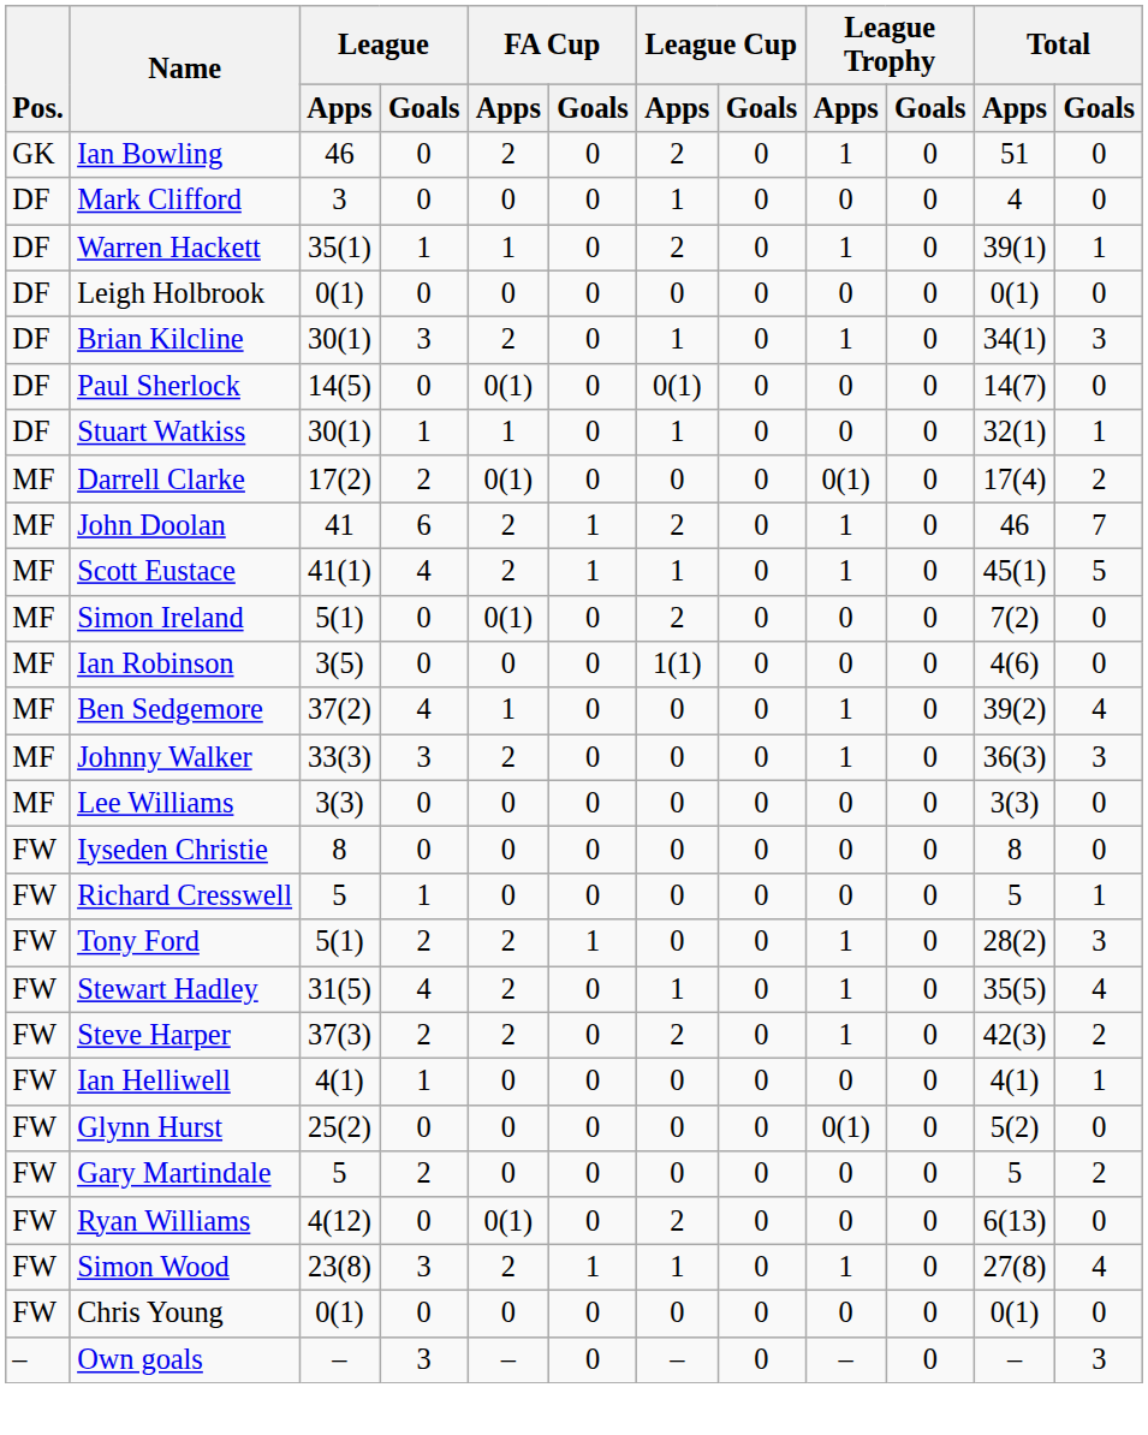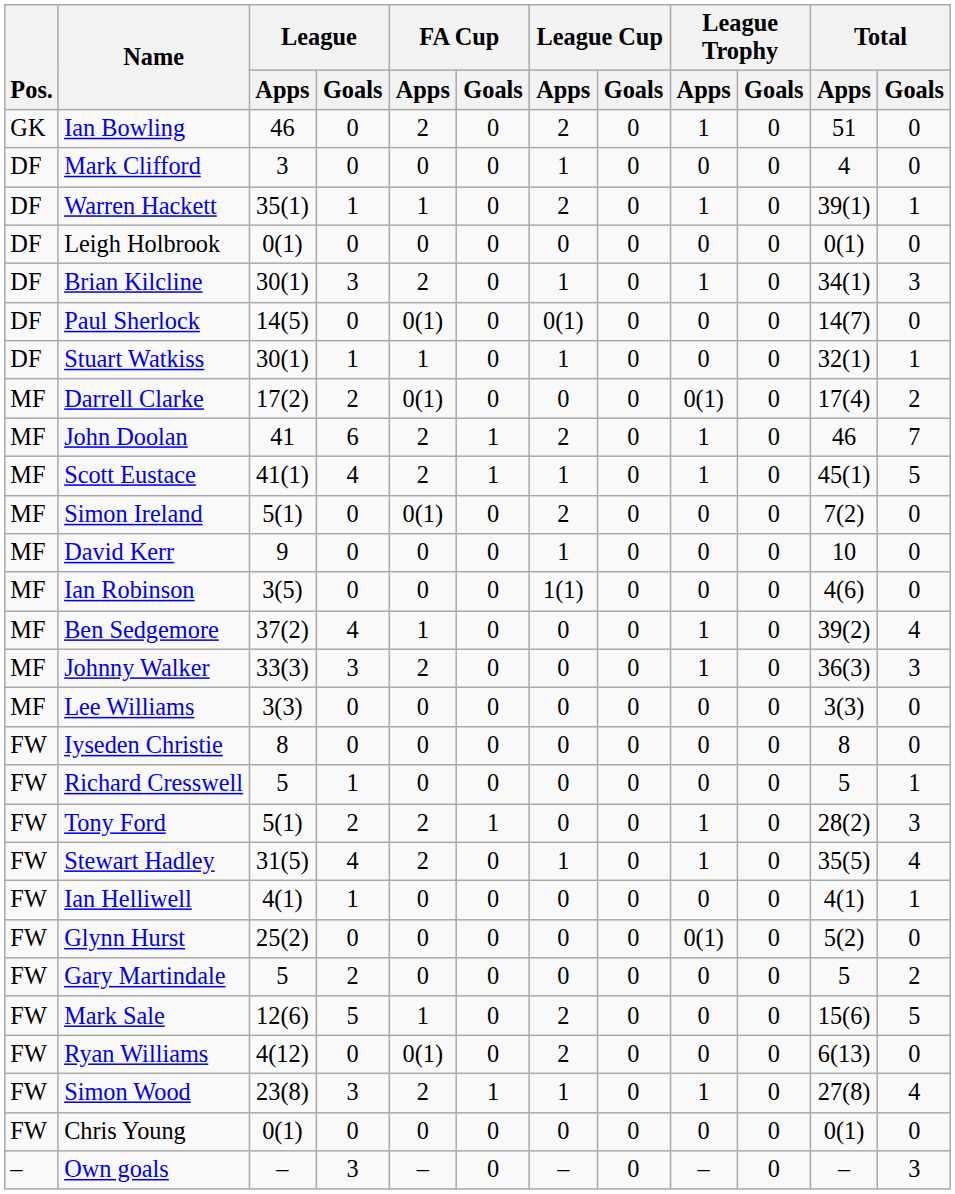 <table class="wikitable" style="text-align:center">
 <tr>
 <th rowspan="2" valign="bottom">Pos.</th>
 <th rowspan="2">Name</th>
 <th colspan="2" width="85">League</th>
 <th colspan="2" width="85">FA Cup</th>
 <th colspan="2" width="85">League Cup</th>
 <th colspan="2" width="85">League Trophy</th>
 <th colspan="2" width="85">Total</th>
 </tr>
 <tr>
 <th>Apps</th>
 <th>Goals</th>
 <th>Apps</th>
 <th>Goals</th>
 <th>Apps</th>
 <th>Goals</th>
 <th>Apps</th>
 <th>Goals</th>
 <th>Apps</th>
 <th>Goals</th>
 </tr>
 <tr>
 <td align="left">GK</td>
 <td align="left"> <a href='#'>Ian Bowling</a></td>
 <td>46</td>
 <td>0</td>
 <td>2</td>
 <td>0</td>
 <td>2</td>
 <td>0</td>
 <td>1</td>
 <td>0</td>
 <td>51</td>
 <td>0</td>
 </tr>
 <tr>
 <td align="left">DF</td>
 <td align="left"> <a href='#'>Mark Clifford</a></td>
 <td>3</td>
 <td>0</td>
 <td>0</td>
 <td>0</td>
 <td>1</td>
 <td>0</td>
 <td>0</td>
 <td>0</td>
 <td>4</td>
 <td>0</td>
 </tr>
 <tr>
 <td align="left">DF</td>
 <td align="left"> <a href='#'>Warren Hackett</a></td>
 <td>35(1)</td>
 <td>1</td>
 <td>1</td>
 <td>0</td>
 <td>2</td>
 <td>0</td>
 <td>1</td>
 <td>0</td>
 <td>39(1)</td>
 <td>1</td>
 </tr>
 <tr>
 <td align="left">DF</td>
 <td align="left"> Leigh Holbrook</td>
 <td>0(1)</td>
 <td>0</td>
 <td>0</td>
 <td>0</td>
 <td>0</td>
 <td>0</td>
 <td>0</td>
 <td>0</td>
 <td>0(1)</td>
 <td>0</td>
 </tr>
 <tr>
 <td align="left">DF</td>
 <td align="left"> <a href='#'>Brian Kilcline</a></td>
 <td>30(1)</td>
 <td>3</td>
 <td>2</td>
 <td>0</td>
 <td>1</td>
 <td>0</td>
 <td>1</td>
 <td>0</td>
 <td>34(1)</td>
 <td>3</td>
 </tr>
 <tr>
 <td align="left">DF</td>
 <td align="left"> <a href='#'>Paul Sherlock</a></td>
 <td>14(5)</td>
 <td>0</td>
 <td>0(1)</td>
 <td>0</td>
 <td>0(1)</td>
 <td>0</td>
 <td>0</td>
 <td>0</td>
 <td>14(7)</td>
 <td>0</td>
 </tr>
 <tr>
 <td align="left">DF</td>
 <td align="left"> <a href='#'>Stuart Watkiss</a></td>
 <td>30(1)</td>
 <td>1</td>
 <td>1</td>
 <td>0</td>
 <td>1</td>
 <td>0</td>
 <td>0</td>
 <td>0</td>
 <td>32(1)</td>
 <td>1</td>
 </tr>
 <tr>
 <td align="left">MF</td>
 <td align="left"> <a href='#'>Darrell Clarke</a></td>
 <td>17(2)</td>
 <td>2</td>
 <td>0(1)</td>
 <td>0</td>
 <td>0</td>
 <td>0</td>
 <td>0(1)</td>
 <td>0</td>
 <td>17(4)</td>
 <td>2</td>
 </tr>
 <tr>
 <td align="left">MF</td>
 <td align="left"> <a href='#'>John Doolan</a></td>
 <td>41</td>
 <td>6</td>
 <td>2</td>
 <td>1</td>
 <td>2</td>
 <td>0</td>
 <td>1</td>
 <td>0</td>
 <td>46</td>
 <td>7</td>
 </tr>
 <tr>
 <td align="left">MF</td>
 <td align="left"> <a href='#'>Scott Eustace</a></td>
 <td>41(1)</td>
 <td>4</td>
 <td>2</td>
 <td>1</td>
 <td>1</td>
 <td>0</td>
 <td>1</td>
 <td>0</td>
 <td>45(1)</td>
 <td>5</td>
 </tr>
 <tr>
 <td align="left">MF</td>
 <td align="left"> <a href='#'>Simon Ireland</a></td>
 <td>5(1)</td>
 <td>0</td>
 <td>0(1)</td>
 <td>0</td>
 <td>2</td>
 <td>0</td>
 <td>0</td>
 <td>0</td>
 <td>7(2)</td>
 <td>0</td>
 </tr>
 <tr>
 <td align="left">MF</td>
+<td align="left"> <a href='#'>David Kerr</a></td>
+<td>9</td>
+<td>0</td>
+<td>0</td>
+<td>0</td>
+<td>1</td>
+<td>0</td>
+<td>0</td>
+<td>0</td>
+<td>10</td>
+<td>0</td>
+</tr>
+<tr>
+<td align="left">MF</td>
 <td align="left"> <a href='#'>Ian Robinson</a></td>
 <td>3(5)</td>
 <td>0</td>
 <td>0</td>
 <td>0</td>
 <td>1(1)</td>
 <td>0</td>
 <td>0</td>
 <td>0</td>
 <td>4(6)</td>
 <td>0</td>
 </tr>
 <tr>
 <td align="left">MF</td>
 <td align="left"> <a href='#'>Ben Sedgemore</a></td>
 <td>37(2)</td>
 <td>4</td>
 <td>1</td>
 <td>0</td>
 <td>0</td>
 <td>0</td>
 <td>1</td>
 <td>0</td>
 <td>39(2)</td>
 <td>4</td>
 </tr>
 <tr>
 <td align="left">MF</td>
 <td align="left"> <a href='#'>Johnny Walker</a></td>
 <td>33(3)</td>
 <td>3</td>
 <td>2</td>
 <td>0</td>
 <td>0</td>
 <td>0</td>
 <td>1</td>
 <td>0</td>
 <td>36(3)</td>
 <td>3</td>
 </tr>
 <tr>
 <td align="left">MF</td>
 <td align="left"> <a href='#'>Lee Williams</a></td>
 <td>3(3)</td>
 <td>0</td>
 <td>0</td>
 <td>0</td>
 <td>0</td>
 <td>0</td>
 <td>0</td>
 <td>0</td>
 <td>3(3)</td>
 <td>0</td>
 </tr>
 <tr>
 <td align="left">FW</td>
 <td align="left"> <a href='#'>Iyseden Christie</a></td>
 <td>8</td>
 <td>0</td>
 <td>0</td>
 <td>0</td>
 <td>0</td>
 <td>0</td>
 <td>0</td>
 <td>0</td>
 <td>8</td>
 <td>0</td>
 </tr>
 <tr>
 <td align="left">FW</td>
 <td align="left"> <a href='#'>Richard Cresswell</a></td>
 <td>5</td>
 <td>1</td>
 <td>0</td>
 <td>0</td>
 <td>0</td>
 <td>0</td>
 <td>0</td>
 <td>0</td>
 <td>5</td>
 <td>1</td>
 </tr>
 <tr>
 <td align="left">FW</td>
 <td align="left"> <a href='#'>Tony Ford</a></td>
 <td>5(1)</td>
 <td>2</td>
 <td>2</td>
 <td>1</td>
 <td>0</td>
 <td>0</td>
 <td>1</td>
 <td>0</td>
 <td>28(2)</td>
 <td>3</td>
 </tr>
 <tr>
 <td align="left">FW</td>
 <td align="left"> <a href='#'>Stewart Hadley</a></td>
 <td>31(5)</td>
 <td>4</td>
 <td>2</td>
 <td>0</td>
 <td>1</td>
 <td>0</td>
 <td>1</td>
 <td>0</td>
 <td>35(5)</td>
 <td>4</td>
 </tr>
 <tr>
 <td align="left">FW</td>
-<td align="left"> <a href='#'>Steve Harper</a></td>
-<td>37(3)</td>
-<td>2</td>
-<td>2</td>
-<td>0</td>
-<td>2</td>
-<td>0</td>
-<td>1</td>
-<td>0</td>
-<td>42(3)</td>
-<td>2</td>
-</tr>
-<tr>
-<td align="left">FW</td>
 <td align="left"> <a href='#'>Ian Helliwell</a></td>
 <td>4(1)</td>
 <td>1</td>
 <td>0</td>
 <td>0</td>
 <td>0</td>
 <td>0</td>
 <td>0</td>
 <td>0</td>
 <td>4(1)</td>
 <td>1</td>
 </tr>
 <tr>
 <td align="left">FW</td>
 <td align="left"> <a href='#'>Glynn Hurst</a></td>
 <td>25(2)</td>
 <td>0</td>
 <td>0</td>
 <td>0</td>
 <td>0</td>
 <td>0</td>
 <td>0(1)</td>
 <td>0</td>
 <td>5(2)</td>
 <td>0</td>
 </tr>
 <tr>
 <td align="left">FW</td>
 <td align="left"> <a href='#'>Gary Martindale</a></td>
 <td>5</td>
 <td>2</td>
 <td>0</td>
 <td>0</td>
 <td>0</td>
 <td>0</td>
 <td>0</td>
 <td>0</td>
 <td>5</td>
 <td>2</td>
+</tr>
+<tr>
+<td align="left">FW</td>
+<td align="left"> <a href='#'>Mark Sale</a></td>
+<td>12(6)</td>
+<td>5</td>
+<td>1</td>
+<td>0</td>
+<td>2</td>
+<td>0</td>
+<td>0</td>
+<td>0</td>
+<td>15(6)</td>
+<td>5</td>
 </tr>
 <tr>
 <td align="left">FW</td>
 <td align="left"> <a href='#'>Ryan Williams</a></td>
 <td>4(12)</td>
 <td>0</td>
 <td>0(1)</td>
 <td>0</td>
 <td>2</td>
 <td>0</td>
 <td>0</td>
 <td>0</td>
 <td>6(13)</td>
 <td>0</td>
 </tr>
 <tr>
 <td align="left">FW</td>
 <td align="left"> <a href='#'>Simon Wood</a></td>
 <td>23(8)</td>
 <td>3</td>
 <td>2</td>
 <td>1</td>
 <td>1</td>
 <td>0</td>
 <td>1</td>
 <td>0</td>
 <td>27(8)</td>
 <td>4</td>
 </tr>
 <tr>
 <td align="left">FW</td>
 <td align="left"> Chris Young</td>
 <td>0(1)</td>
 <td>0</td>
 <td>0</td>
 <td>0</td>
 <td>0</td>
 <td>0</td>
 <td>0</td>
 <td>0</td>
 <td>0(1)</td>
 <td>0</td>
 </tr>
 <tr>
 <td align="left">–</td>
 <td align="left"><a href='#'>Own goals</a></td>
 <td>–</td>
 <td>3</td>
 <td>–</td>
 <td>0</td>
 <td>–</td>
 <td>0</td>
 <td>–</td>
 <td>0</td>
 <td>–</td>
 <td>3</td>
 </tr>
 </table>
